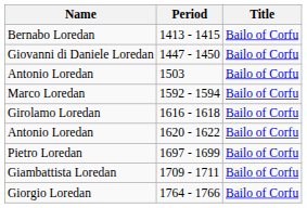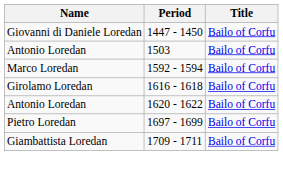 <table class="wikitable">
 <tr>
 <th>Name</th>
 <th>Period</th>
 <th>Title</th>
-</tr>
-<tr>
-<td>Bernabo Loredan</td>
-<td>1413 - 1415</td>
-<td><a href='#'>Bailo of Corfu</a></td>
 </tr>
 <tr>
 <td>Giovanni di Daniele Loredan</td>
 <td>1447 - 1450</td>
 <td><a href='#'>Bailo of Corfu</a></td>
 </tr>
 <tr>
 <td>Antonio Loredan</td>
 <td>1503</td>
 <td><a href='#'>Bailo of Corfu</a></td>
 </tr>
 <tr>
 <td>Marco Loredan</td>
 <td>1592 - 1594</td>
 <td><a href='#'>Bailo of Corfu</a></td>
 </tr>
 <tr>
 <td>Girolamo Loredan</td>
 <td>1616 - 1618</td>
 <td><a href='#'>Bailo of Corfu</a></td>
 </tr>
 <tr>
 <td>Antonio Loredan</td>
 <td>1620 - 1622</td>
 <td><a href='#'>Bailo of Corfu</a></td>
 </tr>
 <tr>
 <td>Pietro Loredan</td>
 <td>1697 - 1699</td>
 <td><a href='#'>Bailo of Corfu</a></td>
 </tr>
 <tr>
 <td>Giambattista Loredan</td>
 <td>1709 - 1711</td>
 <td><a href='#'>Bailo of Corfu</a></td>
 </tr>
-<tr>
-<td>Giorgio Loredan</td>
-<td>1764 - 1766</td>
-<td><a href='#'>Bailo of Corfu</a></td>
-</tr>
 </table>
